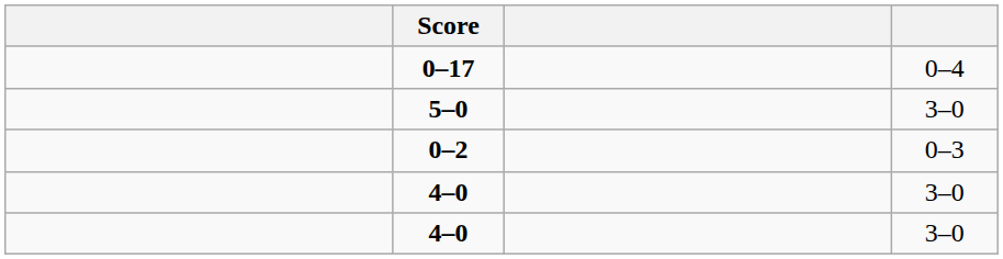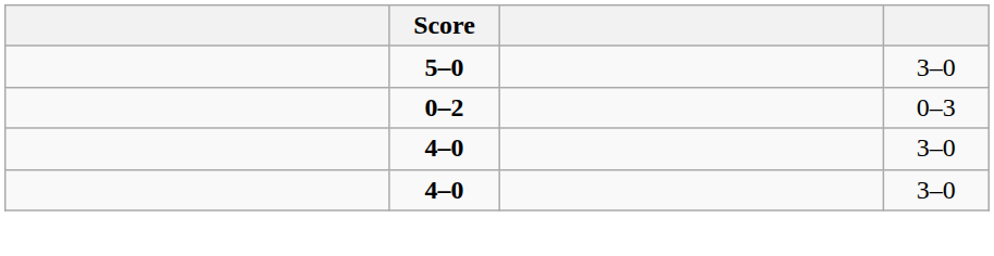 <table class="wikitable" style="text-align: center; ">
 <tr>
 <th align="right" width="270"></th>
 <th width="65">Score</th>
 <th align="left" width="270"></th>
 <th width="65"></th>
-</tr>
-<tr>
-<td align="left"></td>
-<td><strong>0–17</strong></td>
-<td align="left"><strong></strong></td>
-<td>0–4 <strong></strong></td>
 </tr>
 <tr>
 <td align="left"><strong></strong></td>
 <td><strong>5–0</strong></td>
 <td align="left"></td>
 <td>3–0 <strong></strong></td>
 </tr>
 <tr>
 <td align="left"></td>
 <td><strong>0–2</strong></td>
 <td align="left"><strong></strong></td>
 <td>0–3 <strong></strong></td>
 </tr>
 <tr>
 <td align="left"><strong></strong></td>
 <td><strong>4–0</strong></td>
 <td align="left"></td>
 <td>3–0 <strong></strong></td>
 </tr>
 <tr>
 <td align="left"><strong></strong></td>
 <td><strong>4–0</strong></td>
 <td align="left"></td>
 <td>3–0 <strong></strong></td>
 </tr>
 </table>
